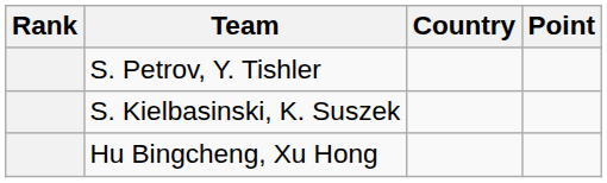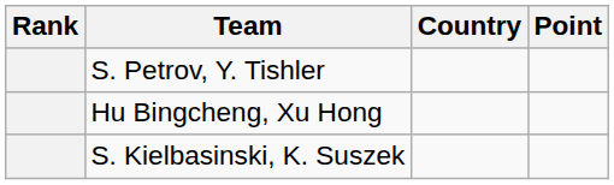 <table class="wikitable sortable">
 <tr>
 <th>Rank</th>
 <th>Team</th>
 <th>Country</th>
 <th>Point</th>
 </tr>
 <tr>
 <th></th>
 <td>S. Petrov, Y. Tishler</td>
 <td></td>
 <td></td>
 </tr>
 <tr>
 <th></th>
-<td>S. Kielbasinski, K. Suszek</td>
+<td>Hu Bingcheng, Xu Hong</td>
 <td></td>
 <td></td>
 </tr>
 <tr>
 <th></th>
-<td>Hu Bingcheng, Xu Hong</td>
+<td>S. Kielbasinski, K. Suszek</td>
 <td></td>
 <td></td>
 </tr>
 </table>
